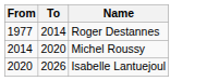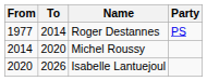 <table class="wikitable">
 <tr>
 <th>From</th>
 <th>To</th>
 <th>Name</th>
+<th>Party</th>
 </tr>
 <tr>
 <td>1977</td>
 <td>2014</td>
 <td>Roger Destannes</td>
+<td><a href='#'>PS</a></td>
 </tr>
 <tr>
 <td>2014</td>
 <td>2020</td>
 <td>Michel Roussy</td>
+<td></td>
 </tr>
 <tr>
 <td>2020</td>
 <td>2026</td>
 <td>Isabelle Lantuejoul</td>
+<td></td>
 </tr>
 </table>
